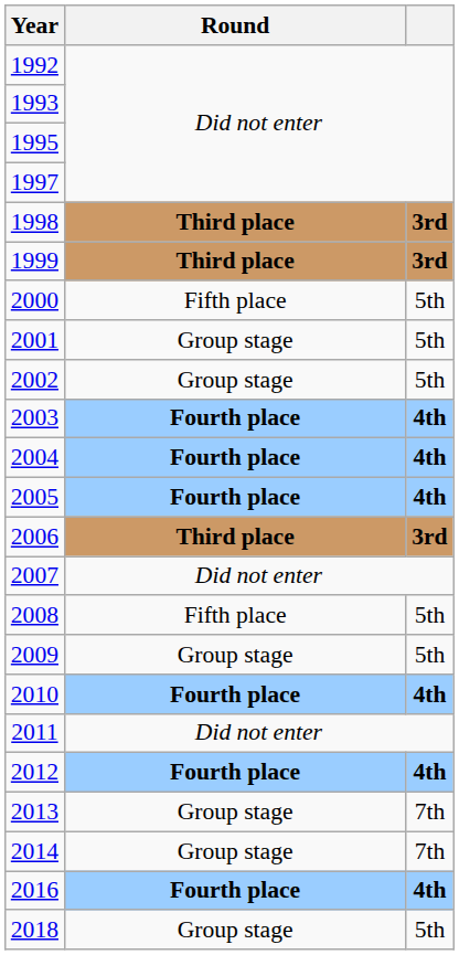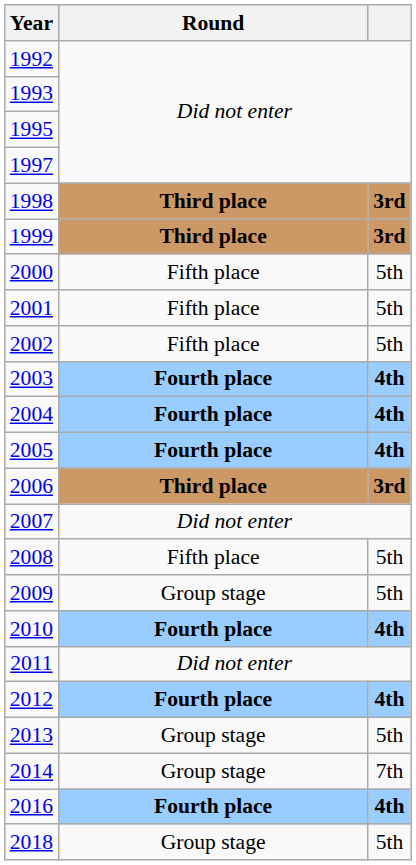 <table class="wikitable" style="text-align: center; font-size:90%">
 <tr>
 <th>Year</th>
 <th style="width:200px">Round</th>
 <th></th>
 </tr>
 <tr>
 <td><a href='#'>1992</a></td>
 <td colspan="2" rowspan="4"><em>Did not enter</em></td>
 </tr>
 <tr>
 <td><a href='#'>1993</a></td>
 </tr>
 <tr>
 <td><a href='#'>1995</a></td>
 </tr>
 <tr>
 <td><a href='#'>1997</a></td>
 </tr>
 <tr>
 <td><a href='#'>1998</a></td>
 <td bgcolor="cc9966"><strong>Third place</strong></td>
 <td bgcolor="cc9966"><strong>3rd</strong></td>
 </tr>
 <tr>
 <td><a href='#'>1999</a></td>
 <td bgcolor="cc9966"><strong>Third place</strong></td>
 <td bgcolor="cc9966"><strong>3rd</strong></td>
 </tr>
 <tr>
 <td><a href='#'>2000</a></td>
 <td>Fifth place</td>
 <td>5th</td>
 </tr>
 <tr>
 <td><a href='#'>2001</a></td>
-<td>Group stage</td>
+<td>Fifth place</td>
 <td>5th</td>
 </tr>
 <tr>
 <td><a href='#'>2002</a></td>
-<td>Group stage</td>
+<td>Fifth place</td>
 <td>5th</td>
 </tr>
 <tr>
 <td><a href='#'>2003</a></td>
 <td bgcolor="9acdff"><strong>Fourth place</strong></td>
 <td bgcolor="9acdff"><strong>4th</strong></td>
 </tr>
 <tr>
 <td><a href='#'>2004</a></td>
 <td bgcolor="9acdff"><strong>Fourth place</strong></td>
 <td bgcolor="9acdff"><strong>4th</strong></td>
 </tr>
 <tr>
 <td><a href='#'>2005</a></td>
 <td bgcolor="9acdff"><strong>Fourth place</strong></td>
 <td bgcolor="9acdff"><strong>4th</strong></td>
 </tr>
 <tr>
 <td><a href='#'>2006</a></td>
 <td bgcolor="cc9966"><strong>Third place</strong></td>
 <td bgcolor="cc9966"><strong>3rd</strong></td>
 </tr>
 <tr>
 <td><a href='#'>2007</a></td>
 <td colspan="2"><em>Did not enter</em></td>
 </tr>
 <tr>
 <td><a href='#'>2008</a></td>
 <td>Fifth place</td>
 <td>5th</td>
 </tr>
 <tr>
 <td><a href='#'>2009</a></td>
 <td>Group stage</td>
 <td>5th</td>
 </tr>
 <tr>
 <td><a href='#'>2010</a></td>
 <td bgcolor="9acdff"><strong>Fourth place</strong></td>
 <td bgcolor="9acdff"><strong>4th</strong></td>
 </tr>
 <tr>
 <td><a href='#'>2011</a></td>
 <td colspan="2"><em>Did not enter</em></td>
 </tr>
 <tr>
 <td><a href='#'>2012</a></td>
 <td bgcolor="9acdff"><strong>Fourth place</strong></td>
 <td bgcolor="9acdff"><strong>4th</strong></td>
 </tr>
 <tr>
 <td><a href='#'>2013</a></td>
 <td>Group stage</td>
-<td>7th</td>
+<td>5th</td>
 </tr>
 <tr>
 <td><a href='#'>2014</a></td>
 <td>Group stage</td>
 <td>7th</td>
 </tr>
 <tr>
 <td><a href='#'>2016</a></td>
 <td bgcolor="9acdff"><strong>Fourth place</strong></td>
 <td bgcolor="9acdff"><strong>4th</strong></td>
 </tr>
 <tr>
 <td><a href='#'>2018</a></td>
 <td>Group stage</td>
 <td>5th</td>
 </tr>
 </table>
